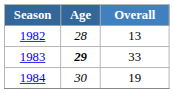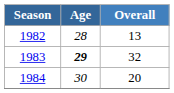 <table class="wikitable" style="font-size:95%; text-align:center; border:grey solid 1px; border-collapse:collapse; background:#ffffff;">
 <tr>
 <th style="background-color:#369; color:white; width:60px;"> Season </th>
 <th style="background-color:#369; color:white; width:40px;"> Age </th>
 <th style="background-color:#4180be; color:white; width:75px;">Overall</th>
 </tr>
 <tr>
 <td><a href='#'>1982</a></td>
 <td><em>28</em></td>
 <td>13</td>
 </tr>
 <tr>
 <td><a href='#'>1983</a></td>
 <td><strong><em>29</em></strong></td>
-<td>33</td>
+<td>32</td>
 </tr>
 <tr>
 <td><a href='#'>1984</a></td>
 <td><em>30</em></td>
-<td>19</td>
+<td>20</td>
 </tr>
 <tr>
 </tr>
 </table>
